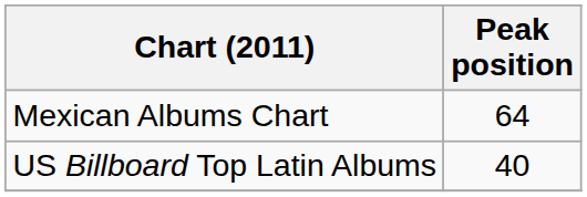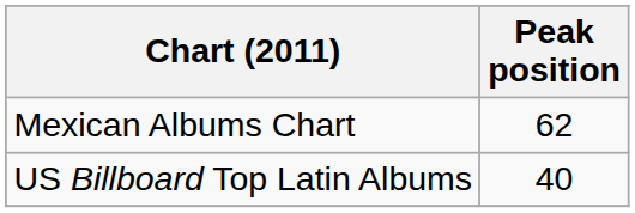 <table class="wikitable sortable">
 <tr>
 <th>Chart (2011)</th>
 <th>Peak<br>position</th>
 </tr>
 <tr>
 <td>Mexican Albums Chart</td>
-<td style="text-align:center;">64</td>
+<td style="text-align:center;">62</td>
 </tr>
 <tr>
 <td>US <em>Billboard</em> Top Latin Albums</td>
 <td style="text-align:center;">40</td>
 </tr>
 <tr>
 </tr>
 </table>
